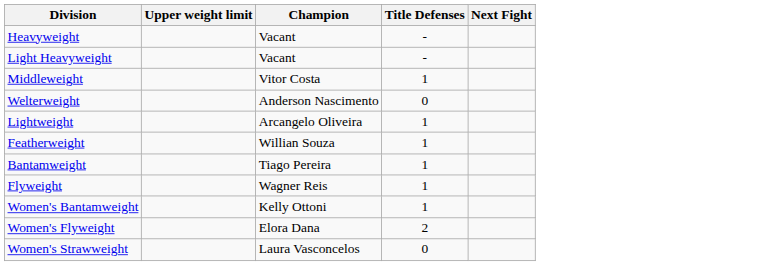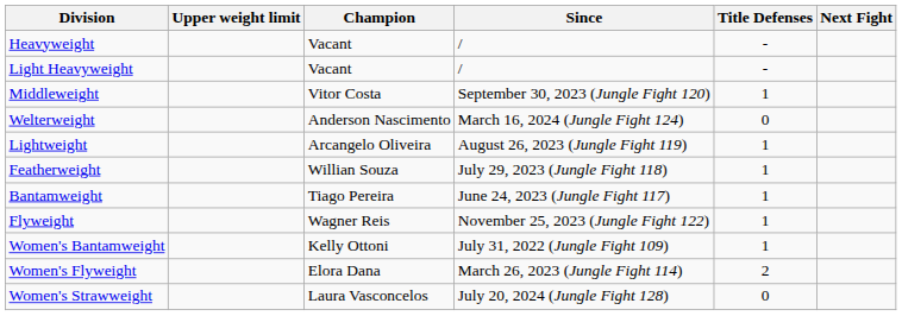 <table class="wikitable">
 <tr>
 <th>Division</th>
 <th>Upper weight limit</th>
 <th>Champion</th>
+<th>Since</th>
 <th>Title Defenses</th>
 <th>Next Fight</th>
 </tr>
 <tr>
 <td><a href='#'>Heavyweight</a></td>
 <td></td>
 <td>Vacant</td>
+<td>/</td>
 <td align=center>-</td>
 <td></td>
 </tr>
 <tr>
 <td><a href='#'>Light Heavyweight</a></td>
 <td></td>
 <td>Vacant</td>
+<td>/</td>
 <td align=center>-</td>
 <td></td>
 </tr>
 <tr>
 <td><a href='#'>Middleweight</a></td>
 <td></td>
 <td> Vitor Costa</td>
+<td>September 30, 2023 (<em>Jungle Fight 120</em>)</td>
 <td align=center>1</td>
 <td></td>
 </tr>
 <tr>
 <td><a href='#'>Welterweight</a></td>
 <td></td>
 <td> Anderson Nascimento</td>
+<td>March 16, 2024 (<em>Jungle Fight 124</em>)</td>
 <td align=center>0</td>
 <td></td>
 </tr>
 <tr>
 <td><a href='#'>Lightweight</a></td>
 <td></td>
 <td> Arcangelo Oliveira</td>
+<td>August 26, 2023 (<em>Jungle Fight 119</em>)</td>
 <td align=center>1</td>
 <td></td>
 </tr>
 <tr>
 <td><a href='#'>Featherweight</a></td>
 <td></td>
 <td> Willian Souza</td>
+<td>July 29, 2023 (<em>Jungle Fight 118</em>)</td>
 <td align=center>1</td>
 <td></td>
 </tr>
 <tr>
 <td><a href='#'>Bantamweight</a></td>
 <td></td>
 <td> Tiago Pereira</td>
+<td>June 24, 2023 (<em>Jungle Fight 117</em>)</td>
 <td align=center>1</td>
 <td></td>
 </tr>
 <tr>
 <td><a href='#'>Flyweight</a></td>
 <td></td>
 <td> Wagner Reis</td>
+<td>November 25, 2023 (<em>Jungle Fight 122</em>)</td>
 <td align=center>1</td>
 <td></td>
 </tr>
 <tr>
 <td><a href='#'>Women's Bantamweight</a></td>
 <td></td>
 <td> Kelly Ottoni</td>
+<td>July 31, 2022 (<em>Jungle Fight 109</em>)</td>
 <td align=center>1</td>
 <td></td>
 </tr>
 <tr>
 <td><a href='#'>Women's Flyweight</a></td>
 <td></td>
 <td> Elora Dana</td>
+<td>March 26, 2023 (<em>Jungle Fight 114</em>)</td>
 <td align=center>2</td>
 <td></td>
 </tr>
 <tr>
 <td><a href='#'>Women's Strawweight</a></td>
 <td></td>
 <td> Laura Vasconcelos</td>
+<td>July 20, 2024 (<em>Jungle Fight 128</em>)</td>
 <td align=center>0</td>
 <td></td>
 </tr>
 </table>
